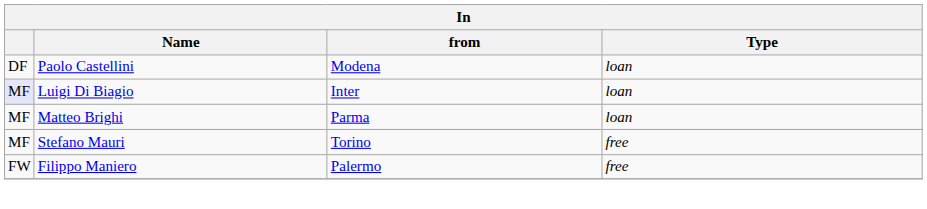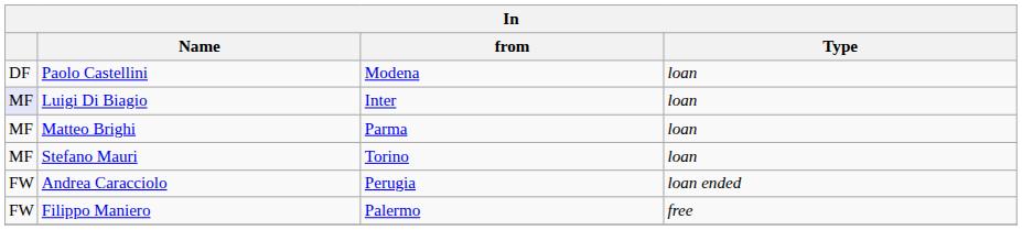 <table class="wikitable" style="font-size:90%;width:99%;">
 <tr>
 <th colspan="4">In</th>
 </tr>
 <tr>
 <th width=3%></th>
 <th width=32%>Name</th>
 <th width=30%>from</th>
 <th width=35%>Type</th>
 </tr>
 <tr>
 <td>DF</td>
 <td><a href='#'>Paolo Castellini</a></td>
 <td><a href='#'>Modena</a></td>
 <td><em>loan</em></td>
 </tr>
 <tr>
 <td style="background: lavender;">MF</td>
 <td><a href='#'>Luigi Di Biagio</a></td>
 <td><a href='#'>Inter</a></td>
 <td><em>loan</em></td>
 </tr>
 <tr>
 <td>MF</td>
 <td><a href='#'>Matteo Brighi</a></td>
 <td><a href='#'>Parma</a></td>
 <td><em>loan</em></td>
 </tr>
 <tr>
 <td>MF</td>
 <td><a href='#'>Stefano Mauri</a></td>
 <td><a href='#'>Torino</a></td>
-<td><em>free</em></td>
+<td><em>loan</em></td>
+</tr>
+<tr>
+<td>FW</td>
+<td><a href='#'>Andrea Caracciolo</a></td>
+<td><a href='#'>Perugia</a></td>
+<td><em>loan ended</em></td>
 </tr>
 <tr>
 <td>FW</td>
 <td><a href='#'>Filippo Maniero</a></td>
 <td><a href='#'>Palermo</a></td>
 <td><em>free</em></td>
 </tr>
 <tr>
 </tr>
 </table>
